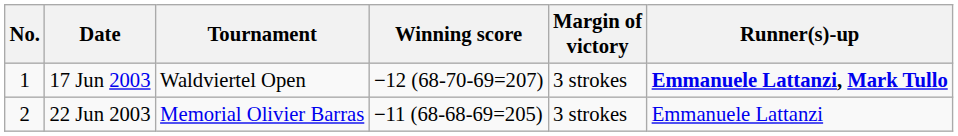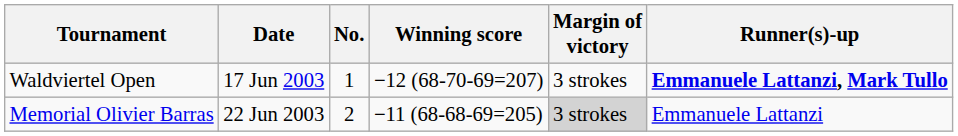 <table class="wikitable" style="font-size:95%;">
 <tr>
+<th>Tournament</th>
+<th>Date</th>
 <th>No.</th>
-<th>Date</th>
-<th>Tournament</th>
 <th>Winning score</th>
 <th>Margin of<br>victory</th>
 <th>Runner(s)-up</th>
 </tr>
 <tr>
+<td>Waldviertel Open</td>
+<td align=right>17 Jun <a href='#'>2003</a></td>
 <td align=center>1</td>
-<td align=right>17 Jun <a href='#'>2003</a></td>
-<td>Waldviertel Open</td>
 <td>−12 (68-70-69=207)</td>
 <td>3 strokes</td>
 <td><strong> <a href='#'>Emmanuele Lattanzi</a>,  <a href='#'>Mark Tullo</a></strong></td>
 </tr>
 <tr>
+<td><a href='#'>Memorial Olivier Barras</a></td>
+<td align=right>22 Jun 2003</td>
 <td align=center>2</td>
-<td align=right>22 Jun 2003</td>
-<td><a href='#'>Memorial Olivier Barras</a></td>
 <td>−11 (68-68-69=205)</td>
-<td>3 strokes</td>
+<td style="background: lightgrey;">3 strokes</td>
 <td> <a href='#'>Emmanuele Lattanzi</a></td>
 </tr>
 </table>
